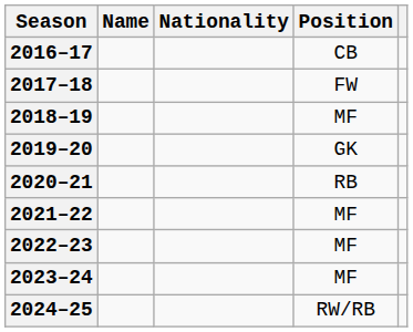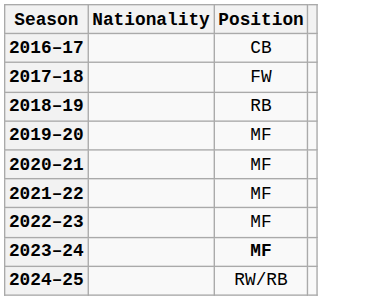 <table class="wikitable plainrowheaders">
 <tr>
 <th scope="col">Season</th>
-<th scope="col">Name</th>
 <th scope="col">Nationality</th>
 <th scope="col">Position</th>
 <th scope="col" class="unsortable"></th>
 </tr>
 <tr>
 <th scope="row" style="text-align:center">2016–17</th>
 <td></td>
-<td></td>
 <td style="text-align:center;">CB</td>
 <td style="text-align:center;"></td>
 </tr>
 <tr>
 <th scope="row" style="text-align:center">2017–18</th>
-<td></td>
 <td></td>
 <td style="text-align:center;">FW</td>
 <td style="text-align:center;"></td>
 </tr>
 <tr>
 <th scope="row" style="text-align:center">2018–19</th>
 <td></td>
+<td style="text-align:center;">RB</td>
+<td style="text-align:center;"></td>
+</tr>
+<tr>
+<th scope="row" style="text-align:center">2019–20</th>
 <td></td>
 <td style="text-align:center;">MF</td>
 <td style="text-align:center;"></td>
 </tr>
 <tr>
-<th scope="row" style="text-align:center">2019–20</th>
-<td></td>
-<td></td>
-<td style="text-align:center;">GK</td>
-<td style="text-align:center;"></td>
-</tr>
-<tr>
 <th scope="row" style="text-align:center">2020–21</th>
 <td></td>
-<td></td>
-<td style="text-align:center;">RB</td>
+<td style="text-align:center;">MF</td>
 <td style="text-align:center;"></td>
 </tr>
 <tr>
 <th scope="row" style="text-align:center">2021–22</th>
-<td></td>
 <td></td>
 <td style="text-align:center;">MF</td>
 <td style="text-align:center;"></td>
 </tr>
 <tr>
 <th scope="row" style="text-align:center">2022–23</th>
 <td></td>
-<td></td>
 <td style="text-align:center;">MF</td>
 <td style="text-align:center;"></td>
 </tr>
 <tr>
 <th scope="row" style="text-align:center">2023–24</th>
 <td></td>
-<td></td>
-<td style="text-align:center;">MF</td>
+<td style="text-align:center;"><strong>MF</strong></td>
 <td style="text-align:center;"></td>
 </tr>
 <tr>
 <th scope="row" style="text-align:center">2024–25</th>
 <td></td>
-<td></td>
 <td style="text-align: center;">RW/RB</td>
 <td style="text-align: center;"></td>
 </tr>
 </table>
